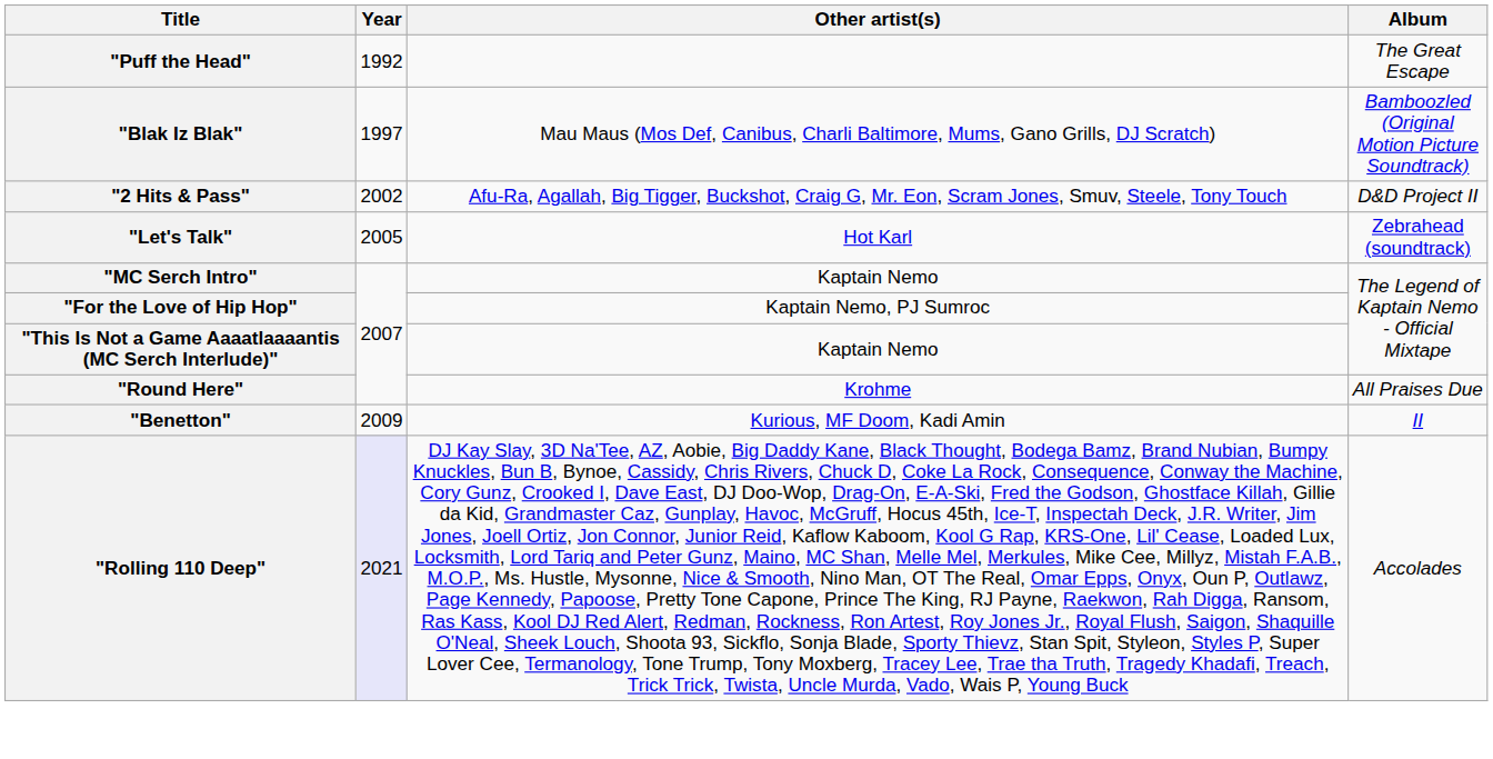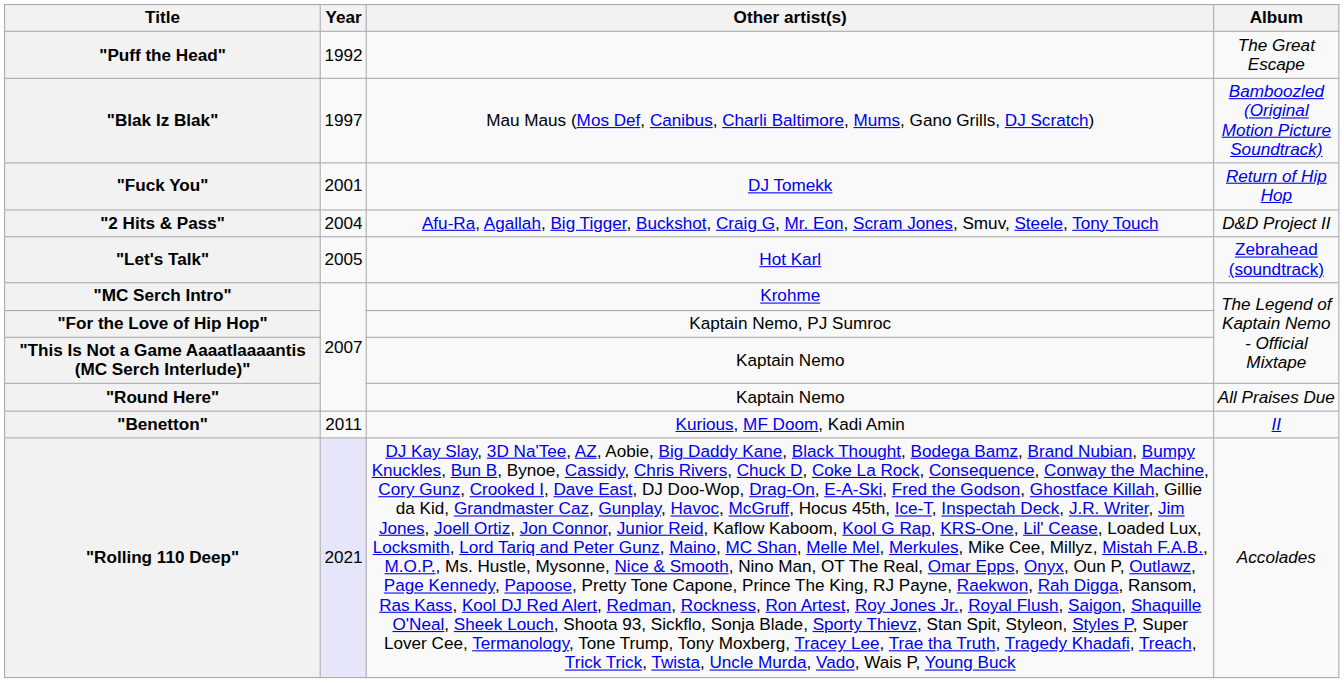 <table class="wikitable plainrowheaders" style="text-align:center;">
 <tr>
 <th scope="col" style="width:18em;">Title</th>
 <th scope="col">Year</th>
 <th scope="col">Other artist(s)</th>
 <th scope="col">Album</th>
 </tr>
 <tr>
 <th>"Puff the Head"</th>
 <td>1992</td>
 <td></td>
 <td><em>The Great Escape</em></td>
 </tr>
 <tr>
 <th scope="row">"Blak Iz Blak"</th>
 <td>1997</td>
 <td>Mau Maus (<a href='#'>Mos Def</a>, <a href='#'>Canibus</a>, <a href='#'>Charli Baltimore</a>, <a href='#'>Mums</a>, Gano Grills, <a href='#'>DJ Scratch</a>)</td>
 <td><em><a href='#'>Bamboozled (Original Motion Picture Soundtrack)</a></em></td>
 </tr>
 <tr>
+<th scope="row">"Fuck You"</th>
+<td>2001</td>
+<td><a href='#'>DJ Tomekk</a></td>
+<td><em><a href='#'>Return of Hip Hop</a></em></td>
+</tr>
+<tr>
 <th scope="row">"2 Hits & Pass"</th>
-<td>2002</td>
+<td>2004</td>
 <td><a href='#'>Afu-Ra</a>, <a href='#'>Agallah</a>, <a href='#'>Big Tigger</a>, <a href='#'>Buckshot</a>, <a href='#'>Craig G</a>, <a href='#'>Mr. Eon</a>, <a href='#'>Scram Jones</a>, Smuv, <a href='#'>Steele</a>, <a href='#'>Tony Touch</a></td>
 <td><em>D&D Project II</em></td>
 </tr>
 <tr>
 <th scope="row">"Let's Talk"</th>
 <td>2005</td>
 <td><a href='#'>Hot Karl</a></td>
 <td><a href='#'>Zebrahead (soundtrack)</a></td>
 </tr>
 <tr>
 <th scope="row">"MC Serch Intro"</th>
 <td rowspan="4">2007</td>
-<td>Kaptain Nemo</td>
+<td><a href='#'>Krohme</a></td>
 <td rowspan="3"><em>The Legend of Kaptain Nemo - Official Mixtape</em></td>
 </tr>
 <tr>
 <th scope="row">"For the Love of Hip Hop"</th>
 <td>Kaptain Nemo, PJ Sumroc</td>
 </tr>
 <tr>
 <th scope="row">"This Is Not a Game Aaaatlaaaantis (MC Serch Interlude)"</th>
 <td>Kaptain Nemo</td>
 </tr>
 <tr>
 <th scope="row">"Round Here"</th>
-<td><a href='#'>Krohme</a></td>
+<td>Kaptain Nemo</td>
 <td><em>All Praises Due</em></td>
 </tr>
 <tr>
 <th scope="row">"Benetton"</th>
-<td>2009</td>
+<td>2011</td>
 <td><a href='#'>Kurious</a>, <a href='#'>MF Doom</a>, Kadi Amin</td>
 <td><em><a href='#'>II</a></em></td>
 </tr>
 <tr>
 <th scope="row">"Rolling 110 Deep"</th>
 <td style="background: lavender;">2021</td>
 <td><a href='#'>DJ Kay Slay</a>, <a href='#'>3D Na'Tee</a>, <a href='#'>AZ</a>, Aobie, <a href='#'>Big Daddy Kane</a>, <a href='#'>Black Thought</a>, <a href='#'>Bodega Bamz</a>, <a href='#'>Brand Nubian</a>, <a href='#'>Bumpy Knuckles</a>, <a href='#'>Bun B</a>, Bynoe, <a href='#'>Cassidy</a>, <a href='#'>Chris Rivers</a>, <a href='#'>Chuck D</a>, <a href='#'>Coke La Rock</a>, <a href='#'>Consequence</a>, <a href='#'>Conway the Machine</a>, <a href='#'>Cory Gunz</a>, <a href='#'>Crooked I</a>, <a href='#'>Dave East</a>, DJ Doo-Wop, <a href='#'>Drag-On</a>, <a href='#'>E-A-Ski</a>, <a href='#'>Fred the Godson</a>, <a href='#'>Ghostface Killah</a>, Gillie da Kid, <a href='#'>Grandmaster Caz</a>, <a href='#'>Gunplay</a>, <a href='#'>Havoc</a>, <a href='#'>McGruff</a>, Hocus 45th, <a href='#'>Ice-T</a>, <a href='#'>Inspectah Deck</a>, <a href='#'>J.R. Writer</a>, <a href='#'>Jim Jones</a>, <a href='#'>Joell Ortiz</a>, <a href='#'>Jon Connor</a>, <a href='#'>Junior Reid</a>, Kaflow Kaboom, <a href='#'>Kool G Rap</a>, <a href='#'>KRS-One</a>, <a href='#'>Lil' Cease</a>, Loaded Lux, <a href='#'>Locksmith</a>, <a href='#'>Lord Tariq and Peter Gunz</a>, <a href='#'>Maino</a>, <a href='#'>MC Shan</a>, <a href='#'>Melle Mel</a>, <a href='#'>Merkules</a>, Mike Cee, Millyz, <a href='#'>Mistah F.A.B.</a>, <a href='#'>M.O.P.</a>, Ms. Hustle, Mysonne, <a href='#'>Nice & Smooth</a>, Nino Man, OT The Real, <a href='#'>Omar Epps</a>, <a href='#'>Onyx</a>, Oun P, <a href='#'>Outlawz</a>, <a href='#'>Page Kennedy</a>, <a href='#'>Papoose</a>, Pretty Tone Capone, Prince The King, RJ Payne, <a href='#'>Raekwon</a>, <a href='#'>Rah Digga</a>, Ransom, <a href='#'>Ras Kass</a>, <a href='#'>Kool DJ Red Alert</a>, <a href='#'>Redman</a>, <a href='#'>Rockness</a>, <a href='#'>Ron Artest</a>, <a href='#'>Roy Jones Jr.</a>, <a href='#'>Royal Flush</a>, <a href='#'>Saigon</a>, <a href='#'>Shaquille O'Neal</a>, <a href='#'>Sheek Louch</a>, Shoota 93, Sickflo, Sonja Blade, <a href='#'>Sporty Thievz</a>, Stan Spit, Styleon, <a href='#'>Styles P</a>, Super Lover Cee, <a href='#'>Termanology</a>, Tone Trump, Tony Moxberg, <a href='#'>Tracey Lee</a>, <a href='#'>Trae tha Truth</a>, <a href='#'>Tragedy Khadafi</a>, <a href='#'>Treach</a>, <a href='#'>Trick Trick</a>, <a href='#'>Twista</a>, <a href='#'>Uncle Murda</a>, <a href='#'>Vado</a>, Wais P, <a href='#'>Young Buck</a></td>
 <td><em>Accolades</em></td>
 </tr>
 </table>
